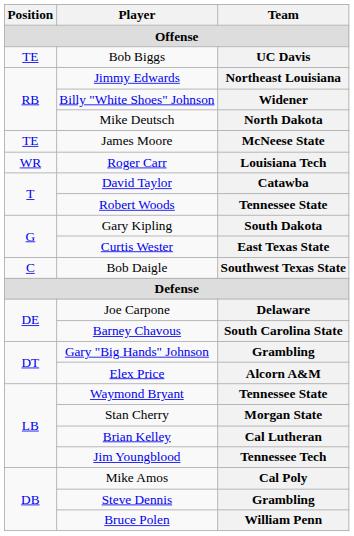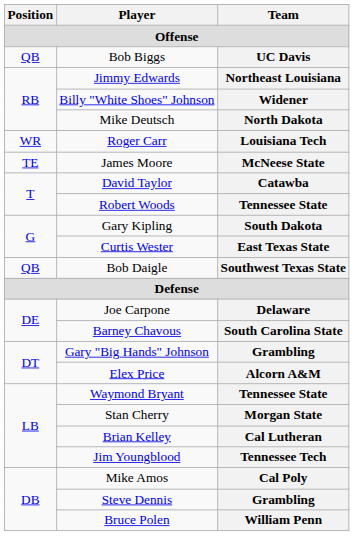 <table class="wikitable">
 <tr>
 <th>Position</th>
 <th>Player</th>
 <th>Team</th>
 </tr>
 <tr>
 <td colspan="3" style="text-align:center; background:#ddd;"><strong>Offense </strong></td>
 </tr>
 <tr style="text-align:center;">
-<td><a href='#'>TE</a></td>
+<td><a href='#'>QB</a></td>
 <td>Bob Biggs</td>
 <th Style = >UC Davis</th>
 </tr>
 <tr style="text-align:center;">
 <td rowspan="3"><a href='#'>RB</a></td>
 <td><a href='#'>Jimmy Edwards</a></td>
 <th Style = >Northeast Louisiana</th>
 </tr>
 <tr style="text-align:center;">
 <td><a href='#'>Billy "White Shoes" Johnson</a></td>
 <th Style = >Widener</th>
 </tr>
 <tr style="text-align:center;">
 <td>Mike Deutsch</td>
 <th Style = >North Dakota</th>
 </tr>
 <tr style="text-align:center;">
+<td><a href='#'>WR</a></td>
+<td><a href='#'>Roger Carr</a></td>
+<th Style = >Louisiana Tech</th>
+</tr>
+<tr style="text-align:center;">
 <td><a href='#'>TE</a></td>
 <td>James Moore</td>
 <th Style = >McNeese State</th>
-</tr>
-<tr style="text-align:center;">
-<td><a href='#'>WR</a></td>
-<td><a href='#'>Roger Carr</a></td>
-<th Style = >Louisiana Tech</th>
 </tr>
 <tr style="text-align:center;">
 <td rowspan="2"><a href='#'>T</a></td>
 <td><a href='#'>David Taylor</a></td>
 <th Style = >Catawba</th>
 </tr>
 <tr style="text-align:center;">
 <td><a href='#'>Robert Woods</a></td>
 <th Style = >Tennessee State</th>
 </tr>
 <tr style="text-align:center;">
 <td rowspan="2"><a href='#'>G</a></td>
 <td>Gary Kipling</td>
 <th Style = >South Dakota</th>
 </tr>
 <tr style="text-align:center;">
 <td><a href='#'>Curtis Wester</a></td>
 <th Style = >East Texas State</th>
 </tr>
 <tr style="text-align:center;">
-<td><a href='#'>C</a></td>
+<td><a href='#'>QB</a></td>
 <td>Bob Daigle</td>
 <th Style = >Southwest Texas State</th>
 </tr>
 <tr>
 <td colspan="3" style="text-align:center; background:#ddd;"><strong>Defense</strong></td>
 </tr>
 <tr style="text-align:center;">
 <td rowspan="2"><a href='#'>DE</a></td>
 <td>Joe Carpone</td>
 <th Style = >Delaware</th>
 </tr>
 <tr style="text-align:center;">
 <td><a href='#'>Barney Chavous</a></td>
 <th Style = >South Carolina State</th>
 </tr>
 <tr style="text-align:center;">
 <td rowspan="2"><a href='#'>DT</a></td>
 <td><a href='#'>Gary "Big Hands" Johnson</a></td>
 <th Style = >Grambling</th>
 </tr>
 <tr style="text-align:center;">
 <td><a href='#'>Elex Price</a></td>
 <th Style = >Alcorn A&M</th>
 </tr>
 <tr style="text-align:center;">
 <td rowspan="4"><a href='#'>LB</a></td>
 <td><a href='#'>Waymond Bryant</a></td>
 <th Style = >Tennessee State</th>
 </tr>
 <tr style="text-align:center;">
 <td>Stan Cherry</td>
 <th Style = >Morgan State</th>
 </tr>
 <tr style="text-align:center;">
 <td><a href='#'>Brian Kelley</a></td>
 <th Style = >Cal Lutheran</th>
 </tr>
 <tr style="text-align:center;">
 <td><a href='#'>Jim Youngblood</a></td>
 <th Style = >Tennessee Tech</th>
 </tr>
 <tr style="text-align:center;">
 <td rowspan="3"><a href='#'>DB</a></td>
 <td>Mike Amos</td>
 <th Style = >Cal Poly</th>
 </tr>
 <tr style="text-align:center;">
 <td><a href='#'>Steve Dennis</a></td>
 <th Style = >Grambling</th>
 </tr>
 <tr style="text-align:center;">
 <td><a href='#'>Bruce Polen</a></td>
 <th Style = >William Penn</th>
 </tr>
 </table>
